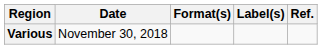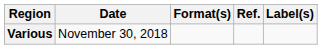 <table class="wikitable plainrowheaders">
 <tr>
 <th scope="col">Region</th>
 <th scope="col">Date</th>
 <th scope="col">Format(s)</th>
+<th scope="col">Ref.</th>
 <th scope="col">Label(s)</th>
-<th scope="col">Ref.</th>
 </tr>
 <tr>
 <th scope="row">Various</th>
 <td>November 30, 2018</td>
 <td></td>
 <td></td>
 <td></td>
 </tr>
 </table>
